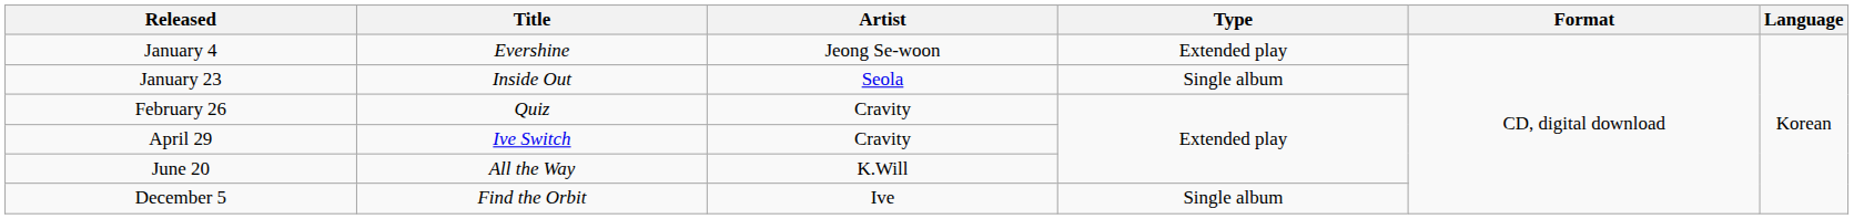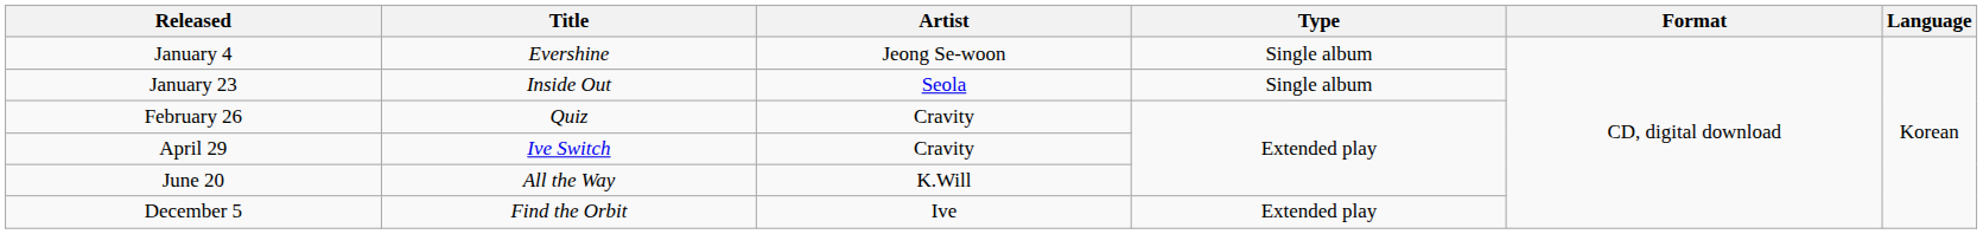 <table class="wikitable" style="text-align: center;">
 <tr>
 <th style="width:20%;">Released</th>
 <th style="width:20%;">Title</th>
 <th style="width:20%;">Artist</th>
 <th style="width:20%;">Type</th>
 <th style="width:20%;">Format</th>
 <th style="width:20%;">Language</th>
 </tr>
 <tr>
 <td>January 4</td>
 <td><em>Evershine</em></td>
 <td>Jeong Se-woon</td>
-<td>Extended play</td>
+<td>Single album</td>
 <td rowspan="6">CD, digital download</td>
 <td rowspan="6">Korean</td>
 </tr>
 <tr>
 <td>January 23</td>
 <td><em>Inside Out</em></td>
 <td><a href='#'>Seola</a></td>
 <td>Single album</td>
 </tr>
 <tr>
 <td>February 26</td>
 <td><em>Quiz</em></td>
 <td>Cravity</td>
 <td rowspan="3">Extended play</td>
 </tr>
 <tr>
 <td>April 29</td>
 <td><em><a href='#'>Ive Switch</a></em></td>
 <td>Cravity</td>
 </tr>
 <tr>
 <td>June 20</td>
 <td><em>All the Way</em></td>
 <td>K.Will</td>
 </tr>
 <tr>
 <td>December 5</td>
 <td><em>Find the Orbit</em></td>
 <td>Ive</td>
-<td>Single album</td>
+<td>Extended play</td>
 </tr>
 </table>
